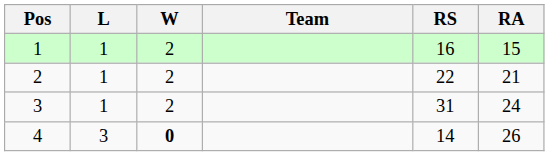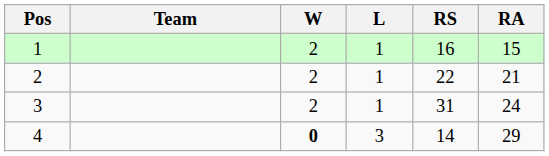 <table class="wikitable gauche" style="text-align:center">
 <tr bgcolor="e5e5e5">
 <th width="50">Pos</th>
+<th width="175">Team</th>
+<th width="50">W</th>
 <th width="50">L</th>
-<th width="50">W</th>
-<th width="175">Team</th>
 <th width="50">RS</th>
 <th width="50">RA</th>
 </tr>
 <tr bgcolor=ccffcc>
 <td>1</td>
+<td align=left></td>
+<td>2</td>
 <td>1</td>
-<td>2</td>
-<td align=left></td>
 <td>16</td>
 <td>15</td>
 </tr>
 <tr>
 <td>2</td>
+<td align=left></td>
+<td>2</td>
 <td>1</td>
-<td>2</td>
-<td align=left></td>
 <td>22</td>
 <td>21</td>
 </tr>
 <tr>
 <td>3</td>
+<td align=left></td>
+<td>2</td>
 <td>1</td>
-<td>2</td>
-<td align=left></td>
 <td>31</td>
 <td>24</td>
 </tr>
 <tr>
 <td>4</td>
+<td align=left></td>
+<td><strong>0</strong></td>
 <td>3</td>
-<td><strong>0</strong></td>
-<td align=left></td>
 <td>14</td>
-<td>26</td>
+<td>29</td>
 </tr>
 </table>
